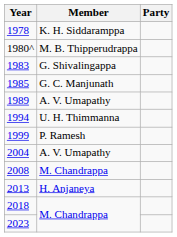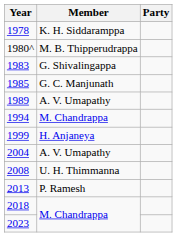 <table class="wikitable sortable">
 <tr>
 <th>Year</th>
 <th>Member</th>
 <th colspan="2">Party</th>
 </tr>
 <tr>
 <td><a href='#'>1978</a></td>
 <td>K. H. Siddaramppa</td>
 <td></td>
 </tr>
 <tr>
 <td>1980^</td>
 <td>M. B. Thipperudrappa</td>
 </tr>
 <tr>
 <td><a href='#'>1983</a></td>
 <td>G. Shivalingappa</td>
 <td></td>
 </tr>
 <tr>
 <td><a href='#'>1985</a></td>
 <td>G. C. Manjunath</td>
 </tr>
 <tr>
 <td><a href='#'>1989</a></td>
 <td>A. V. Umapathy</td>
 <td></td>
 </tr>
 <tr>
 <td><a href='#'>1994</a></td>
-<td>U. H. Thimmanna</td>
+<td><a href='#'>M. Chandrappa</a></td>
 <td></td>
 </tr>
 <tr>
 <td><a href='#'>1999</a></td>
-<td>P. Ramesh</td>
+<td><a href='#'>H. Anjaneya</a></td>
 <td></td>
 </tr>
 <tr>
 <td><a href='#'>2004</a></td>
 <td>A. V. Umapathy</td>
 <td></td>
 </tr>
 <tr>
 <td><a href='#'>2008</a></td>
-<td><a href='#'>M. Chandrappa</a></td>
+<td>U. H. Thimmanna</td>
 <td></td>
 </tr>
 <tr>
 <td><a href='#'>2013</a></td>
-<td><a href='#'>H. Anjaneya</a></td>
+<td>P. Ramesh</td>
 <td></td>
 </tr>
 <tr>
 <td><a href='#'>2018</a></td>
 <td rowspan="2"><a href='#'>M. Chandrappa</a></td>
 <td></td>
 </tr>
 <tr>
 <td><a href='#'>2023</a></td>
 </tr>
 </table>
